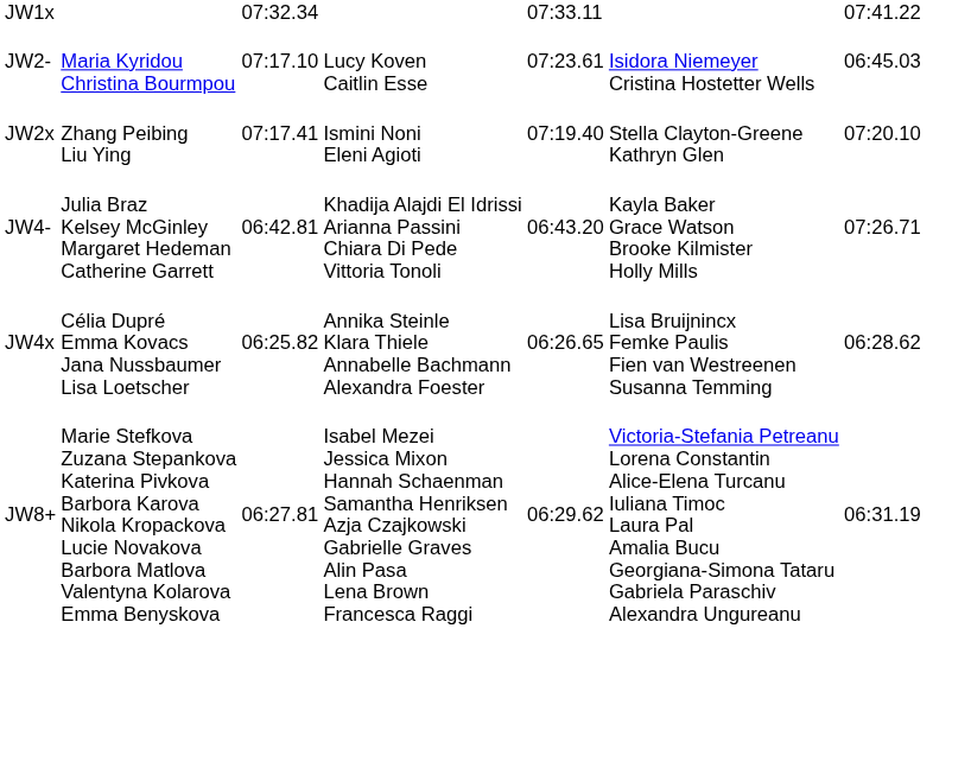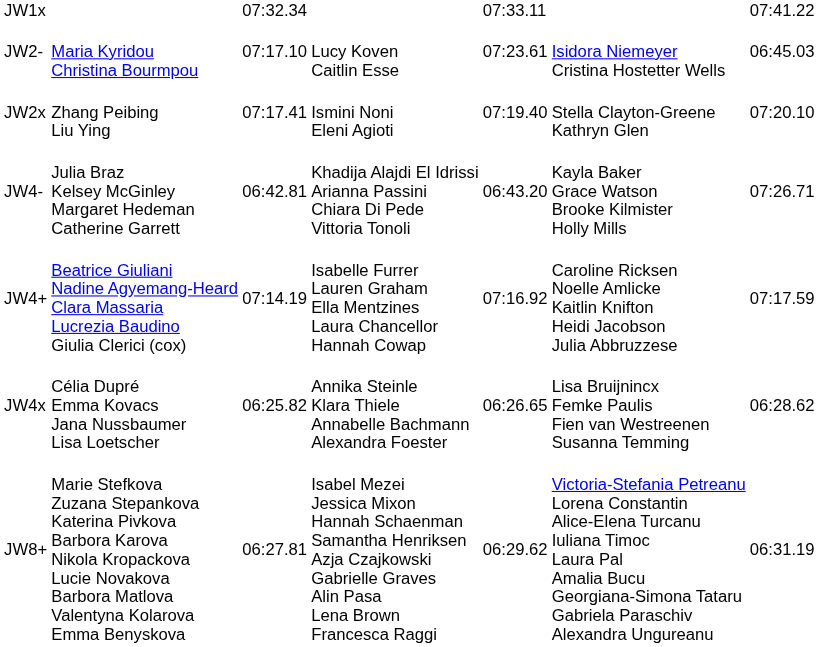 <table>
 <tr>
 <td>JW1x</td>
 <td></td>
 <td>07:32.34</td>
 <td></td>
 <td>07:33.11</td>
 <td></td>
 <td>07:41.22</td>
 </tr>
 <tr>
 <td>JW2-</td>
 <td><br><a href='#'>Maria Kyridou</a><br><a href='#'>Christina Bourmpou</a></td>
 <td>07:17.10</td>
 <td><br>Lucy Koven<br>Caitlin Esse</td>
 <td>07:23.61</td>
 <td><br><a href='#'>Isidora Niemeyer</a><br>Cristina Hostetter Wells</td>
 <td>06:45.03</td>
 </tr>
 <tr>
 <td>JW2x</td>
 <td><br>Zhang Peibing<br>Liu Ying</td>
 <td>07:17.41</td>
 <td><br>Ismini Noni<br>Eleni Agioti</td>
 <td>07:19.40</td>
 <td><br>Stella Clayton-Greene<br>Kathryn Glen</td>
 <td>07:20.10</td>
 </tr>
 <tr>
 <td>JW4-</td>
 <td><br>Julia Braz<br>Kelsey McGinley<br>Margaret Hedeman<br>Catherine Garrett</td>
 <td>06:42.81</td>
 <td><br>Khadija Alajdi El Idrissi<br>Arianna Passini<br>Chiara Di Pede<br>Vittoria Tonoli</td>
 <td>06:43.20</td>
 <td><br>Kayla Baker<br>Grace Watson<br>Brooke Kilmister<br>Holly Mills</td>
 <td>07:26.71</td>
 </tr>
 <tr>
+<td>JW4+</td>
+<td><br><a href='#'>Beatrice Giuliani</a><br><a href='#'>Nadine Agyemang-Heard</a><br><a href='#'>Clara Massaria</a><br><a href='#'>Lucrezia Baudino</a><br>Giulia Clerici (cox)</td>
+<td>07:14.19</td>
+<td><br>Isabelle Furrer<br>Lauren Graham<br>Ella Mentzines<br>Laura Chancellor<br>Hannah Cowap</td>
+<td>07:16.92</td>
+<td><br>Caroline Ricksen<br>Noelle Amlicke<br>Kaitlin Knifton<br>Heidi Jacobson<br>Julia Abbruzzese</td>
+<td>07:17.59</td>
+</tr>
+<tr>
 <td>JW4x</td>
 <td><br>Célia Dupré<br>Emma Kovacs<br>Jana Nussbaumer<br>Lisa Loetscher</td>
 <td>06:25.82</td>
 <td><br>Annika Steinle<br>Klara Thiele<br>Annabelle Bachmann<br>Alexandra Foester</td>
 <td>06:26.65</td>
 <td><br>Lisa Bruijnincx<br>Femke Paulis<br>Fien van Westreenen<br>Susanna Temming</td>
 <td>06:28.62</td>
 </tr>
 <tr>
 <td>JW8+</td>
 <td><br>Marie Stefkova<br>Zuzana Stepankova<br>Katerina Pivkova<br>Barbora Karova<br>Nikola Kropackova<br>Lucie Novakova<br>Barbora Matlova<br>Valentyna Kolarova<br>Emma Benyskova</td>
 <td>06:27.81</td>
 <td><br>Isabel Mezei<br>Jessica Mixon<br>Hannah Schaenman<br>Samantha Henriksen<br>Azja Czajkowski<br>Gabrielle Graves<br>Alin Pasa<br>Lena Brown<br>Francesca Raggi</td>
 <td>06:29.62</td>
 <td><br><a href='#'>Victoria-Stefania Petreanu</a><br>Lorena Constantin<br>Alice-Elena Turcanu<br>Iuliana Timoc<br>Laura Pal<br>Amalia Bucu<br>Georgiana-Simona Tataru<br>Gabriela Paraschiv<br>Alexandra Ungureanu</td>
 <td>06:31.19</td>
 </tr>
 </table>
